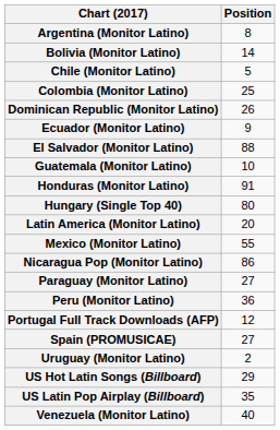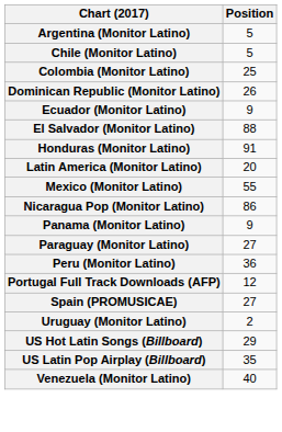 <table class="wikitable plainrowheaders sortable" style="text-align:center">
 <tr>
 <th scope="col">Chart (2017)</th>
 <th scope="col">Position</th>
 </tr>
 <tr>
 <th scope="row">Argentina (Monitor Latino)</th>
-<td>8</td>
-</tr>
-<tr>
-<th scope="row">Bolivia (Monitor Latino)</th>
-<td>14</td>
+<td>5</td>
 </tr>
 <tr>
 <th scope="row">Chile (Monitor Latino)</th>
 <td>5</td>
 </tr>
 <tr>
 <th scope="row">Colombia (Monitor Latino)</th>
 <td>25</td>
 </tr>
 <tr>
 <th scope="row">Dominican Republic (Monitor Latino)</th>
 <td>26</td>
 </tr>
 <tr>
 <th scope="row">Ecuador (Monitor Latino)</th>
 <td>9</td>
 </tr>
 <tr>
 <th scope="row">El Salvador (Monitor Latino)</th>
 <td>88</td>
 </tr>
 <tr>
-<th scope="row">Guatemala (Monitor Latino)</th>
-<td>10</td>
-</tr>
-<tr>
 <th scope="row">Honduras (Monitor Latino)</th>
 <td>91</td>
-</tr>
-<tr>
-<th scope="row">Hungary (Single Top 40)</th>
-<td>80</td>
 </tr>
 <tr>
 <th scope="row">Latin America (Monitor Latino)</th>
 <td>20</td>
 </tr>
 <tr>
 <th scope="row">Mexico (Monitor Latino)</th>
 <td>55</td>
 </tr>
 <tr>
 <th scope="row">Nicaragua Pop (Monitor Latino)</th>
 <td>86</td>
+</tr>
+<tr>
+<th scope="row">Panama (Monitor Latino)</th>
+<td>9</td>
 </tr>
 <tr>
 <th scope="row">Paraguay (Monitor Latino)</th>
 <td>27</td>
 </tr>
 <tr>
 <th scope="row">Peru (Monitor Latino)</th>
 <td>36</td>
 </tr>
 <tr>
 <th scope="row">Portugal Full Track Downloads (AFP)</th>
 <td>12</td>
 </tr>
 <tr>
 <th scope="row">Spain (PROMUSICAE)</th>
 <td>27</td>
 </tr>
 <tr>
 <th scope="row">Uruguay (Monitor Latino)</th>
 <td>2</td>
 </tr>
 <tr>
 <th scope="row">US Hot Latin Songs (<em>Billboard</em>)</th>
 <td>29</td>
 </tr>
 <tr>
 <th scope="row">US Latin Pop Airplay (<em>Billboard</em>)</th>
 <td>35</td>
 </tr>
 <tr>
 <th scope="row">Venezuela (Monitor Latino)</th>
 <td>40</td>
 </tr>
 </table>
